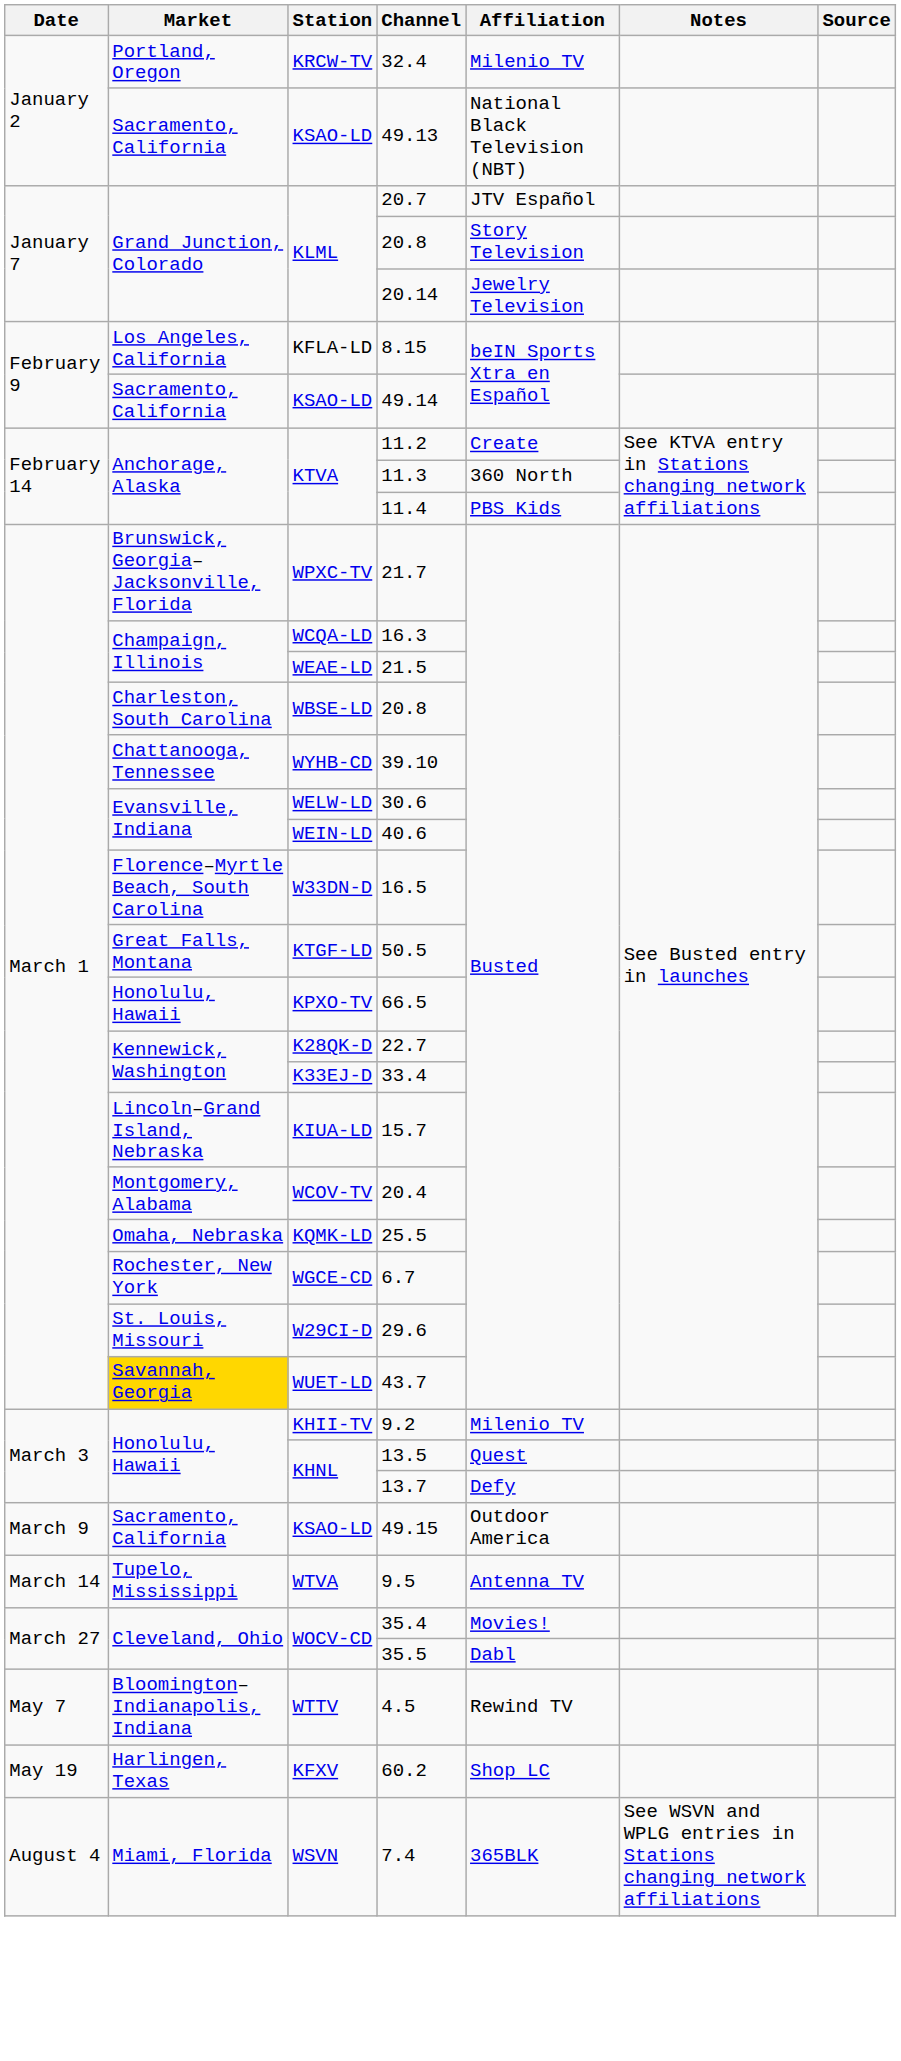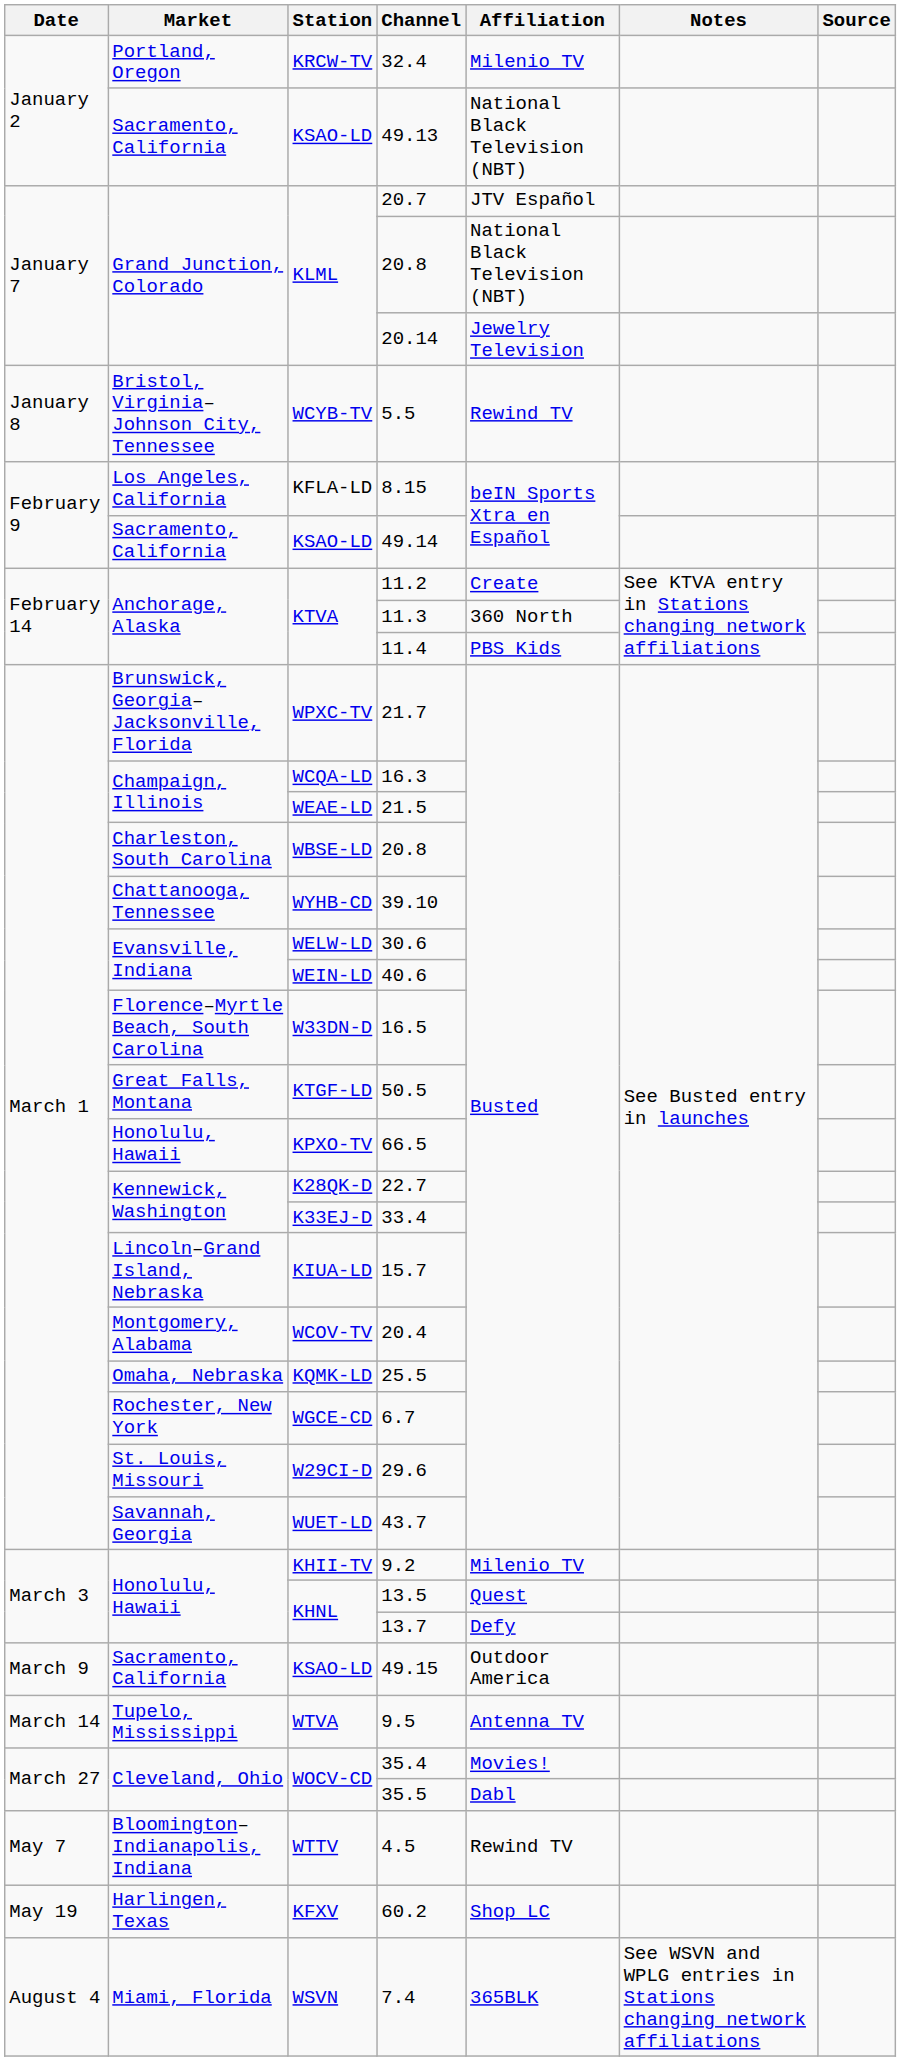 <table class="wikitable">
 <tr>
 <th>Date</th>
 <th>Market</th>
 <th>Station</th>
 <th>Channel</th>
 <th>Affiliation</th>
 <th>Notes</th>
 <th>Source</th>
 </tr>
 <tr>
 <td rowspan="2">January 2</td>
 <td><a href='#'>Portland, Oregon</a></td>
 <td><a href='#'>KRCW-TV</a></td>
 <td>32.4</td>
 <td><a href='#'>Milenio TV</a></td>
 <td></td>
 <td></td>
 </tr>
 <tr>
 <td><a href='#'>Sacramento, California</a></td>
 <td><a href='#'>KSAO-LD</a></td>
 <td>49.13</td>
 <td>National Black Television (NBT)</td>
 <td></td>
 <td></td>
 </tr>
 <tr>
 <td rowspan="3">January 7</td>
 <td rowspan="3"><a href='#'>Grand Junction, Colorado</a></td>
 <td rowspan="3"><a href='#'>KLML</a></td>
 <td>20.7</td>
 <td>JTV Español</td>
 <td></td>
 <td></td>
 </tr>
 <tr>
 <td>20.8</td>
-<td><a href='#'>Story Television</a></td>
+<td>National Black Television (NBT)</td>
 <td></td>
 <td></td>
 </tr>
 <tr>
 <td>20.14</td>
 <td><a href='#'>Jewelry Television</a></td>
+<td></td>
+<td></td>
+</tr>
+<tr>
+<td>January 8</td>
+<td><a href='#'>Bristol, Virginia</a>–<br><a href='#'>Johnson City, Tennessee</a></td>
+<td><a href='#'>WCYB-TV</a></td>
+<td>5.5</td>
+<td><a href='#'>Rewind TV</a></td>
 <td></td>
 <td></td>
 </tr>
 <tr>
 <td rowspan="2">February 9</td>
 <td><a href='#'>Los Angeles, California</a></td>
 <td>KFLA-LD</td>
 <td>8.15</td>
 <td rowspan="2"><a href='#'>beIN Sports Xtra en Español</a></td>
 <td></td>
 <td></td>
 </tr>
 <tr>
 <td><a href='#'>Sacramento, California</a></td>
 <td><a href='#'>KSAO-LD</a></td>
 <td>49.14</td>
 <td></td>
 <td></td>
 </tr>
 <tr>
 <td rowspan="3">February 14</td>
 <td rowspan="3"><a href='#'>Anchorage, Alaska</a></td>
 <td rowspan="3"><a href='#'>KTVA</a></td>
 <td>11.2</td>
 <td><a href='#'>Create</a></td>
 <td rowspan="3">See KTVA entry in <a href='#'>Stations changing network affiliations</a></td>
 <td></td>
 </tr>
 <tr>
 <td>11.3</td>
 <td>360 North</td>
 <td></td>
 </tr>
 <tr>
 <td>11.4</td>
 <td><a href='#'>PBS Kids</a></td>
 <td></td>
 </tr>
 <tr>
 <td rowspan="18">March 1</td>
 <td><a href='#'>Brunswick, Georgia</a>–<br><a href='#'>Jacksonville, Florida</a></td>
 <td><a href='#'>WPXC-TV</a></td>
 <td>21.7</td>
 <td rowspan="18"><a href='#'>Busted</a></td>
 <td rowspan="18">See Busted entry in <a href='#'>launches</a></td>
 <td></td>
 </tr>
 <tr>
 <td rowspan="2"><a href='#'>Champaign, Illinois</a></td>
 <td><a href='#'>WCQA-LD</a></td>
 <td>16.3</td>
 <td></td>
 </tr>
 <tr>
 <td><a href='#'>WEAE-LD</a></td>
 <td>21.5</td>
 <td></td>
 </tr>
 <tr>
 <td><a href='#'>Charleston, South Carolina</a></td>
 <td><a href='#'>WBSE-LD</a></td>
 <td>20.8</td>
 <td></td>
 </tr>
 <tr>
 <td><a href='#'>Chattanooga, Tennessee</a></td>
 <td><a href='#'>WYHB-CD</a></td>
 <td>39.10</td>
 <td></td>
 </tr>
 <tr>
 <td rowspan="2"><a href='#'>Evansville, Indiana</a></td>
 <td><a href='#'>WELW-LD</a></td>
 <td>30.6</td>
 <td></td>
 </tr>
 <tr>
 <td><a href='#'>WEIN-LD</a></td>
 <td>40.6</td>
 <td></td>
 </tr>
 <tr>
 <td><a href='#'>Florence</a>–<a href='#'>Myrtle Beach, South Carolina</a></td>
 <td><a href='#'>W33DN-D</a></td>
 <td>16.5</td>
 <td></td>
 </tr>
 <tr>
 <td><a href='#'>Great Falls, Montana</a></td>
 <td><a href='#'>KTGF-LD</a></td>
 <td>50.5</td>
 <td></td>
 </tr>
 <tr>
 <td><a href='#'>Honolulu, Hawaii</a></td>
 <td><a href='#'>KPXO-TV</a></td>
 <td>66.5</td>
 <td></td>
 </tr>
 <tr>
 <td rowspan="2"><a href='#'>Kennewick, Washington</a></td>
 <td><a href='#'>K28QK-D</a></td>
 <td>22.7</td>
 <td></td>
 </tr>
 <tr>
 <td><a href='#'>K33EJ-D</a></td>
 <td>33.4</td>
 <td></td>
 </tr>
 <tr>
 <td><a href='#'>Lincoln</a>–<a href='#'>Grand Island, Nebraska</a></td>
 <td><a href='#'>KIUA-LD</a></td>
 <td>15.7</td>
 <td></td>
 </tr>
 <tr>
 <td><a href='#'>Montgomery, Alabama</a></td>
 <td><a href='#'>WCOV-TV</a></td>
 <td>20.4</td>
 <td></td>
 </tr>
 <tr>
 <td><a href='#'>Omaha, Nebraska</a></td>
 <td><a href='#'>KQMK-LD</a></td>
 <td>25.5</td>
 <td></td>
 </tr>
 <tr>
 <td><a href='#'>Rochester, New York</a></td>
 <td><a href='#'>WGCE-CD</a></td>
 <td>6.7</td>
 <td></td>
 </tr>
 <tr>
 <td><a href='#'>St. Louis, Missouri</a></td>
 <td><a href='#'>W29CI-D</a></td>
 <td>29.6</td>
 <td></td>
 </tr>
 <tr>
-<td style="background: gold;"><a href='#'>Savannah, Georgia</a></td>
+<td><a href='#'>Savannah, Georgia</a></td>
 <td><a href='#'>WUET-LD</a></td>
 <td>43.7</td>
 <td></td>
 </tr>
 <tr>
 <td rowspan=3>March 3</td>
 <td rowspan=3><a href='#'>Honolulu, Hawaii</a></td>
 <td><a href='#'>KHII-TV</a></td>
 <td>9.2</td>
 <td><a href='#'>Milenio TV</a></td>
 <td></td>
 <td></td>
 </tr>
 <tr>
 <td rowspan=2><a href='#'>KHNL</a></td>
 <td>13.5</td>
 <td><a href='#'>Quest</a></td>
 <td></td>
 <td></td>
 </tr>
 <tr>
 <td>13.7</td>
 <td><a href='#'>Defy</a></td>
 <td></td>
 <td></td>
 </tr>
 <tr>
 <td>March 9</td>
 <td><a href='#'>Sacramento, California</a></td>
 <td><a href='#'>KSAO-LD</a></td>
 <td>49.15</td>
 <td>Outdoor America</td>
 <td></td>
 <td></td>
 </tr>
 <tr>
 <td>March 14</td>
 <td><a href='#'>Tupelo, Mississippi</a></td>
 <td><a href='#'>WTVA</a></td>
 <td>9.5</td>
 <td><a href='#'>Antenna TV</a></td>
 <td></td>
 <td></td>
 </tr>
 <tr>
 <td rowspan=2>March 27</td>
 <td rowspan=2><a href='#'>Cleveland, Ohio</a></td>
 <td rowspan=2><a href='#'>WOCV-CD</a></td>
 <td>35.4</td>
 <td><a href='#'>Movies!</a></td>
 <td></td>
 <td></td>
 </tr>
 <tr>
 <td>35.5</td>
 <td><a href='#'>Dabl</a></td>
 <td></td>
 <td></td>
 </tr>
 <tr>
 <td>May 7</td>
 <td><a href='#'>Bloomington</a>–<a href='#'>Indianapolis, Indiana</a></td>
 <td><a href='#'>WTTV</a></td>
 <td>4.5</td>
 <td>Rewind TV</td>
 <td></td>
 <td></td>
 </tr>
 <tr>
 <td>May 19</td>
 <td><a href='#'>Harlingen, Texas</a></td>
 <td><a href='#'>KFXV</a></td>
 <td>60.2</td>
 <td><a href='#'>Shop LC</a></td>
 <td></td>
 <td></td>
 </tr>
 <tr>
 <td>August 4</td>
 <td><a href='#'>Miami, Florida</a></td>
 <td><a href='#'>WSVN</a></td>
 <td>7.4</td>
 <td><a href='#'>365BLK</a></td>
 <td>See WSVN and WPLG entries in <a href='#'>Stations changing network affiliations</a></td>
 <td></td>
 </tr>
 </table>
